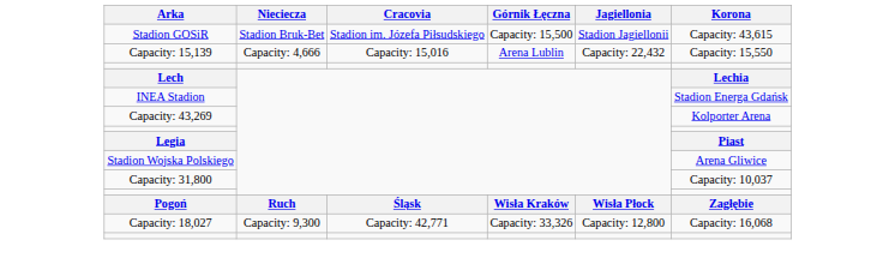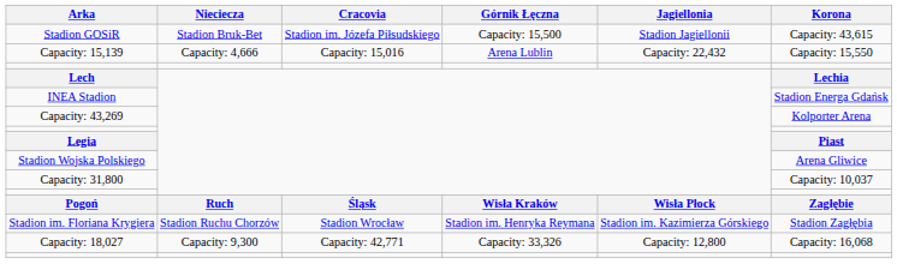 <table class="wikitable" style="text-align:center;margin:1em auto;">
 <tr>
 <th><a href='#'>Arka</a></th>
 <th><a href='#'>Nieciecza</a></th>
 <th><a href='#'>Cracovia</a></th>
 <th><a href='#'>Górnik Łęczna</a></th>
 <th><a href='#'>Jagiellonia</a></th>
 <th><a href='#'>Korona</a></th>
 </tr>
 <tr>
 <td><a href='#'>Stadion GOSiR</a></td>
 <td><a href='#'>Stadion Bruk-Bet</a></td>
 <td><a href='#'>Stadion im. Józefa Piłsudskiego</a></td>
 <td>Capacity: 15,500</td>
 <td><a href='#'>Stadion Jagiellonii</a></td>
 <td>Capacity: 43,615</td>
 </tr>
 <tr>
 <td>Capacity: 15,139</td>
 <td>Capacity: 4,666</td>
 <td>Capacity: 15,016</td>
 <td><a href='#'>Arena Lublin</a></td>
 <td>Capacity: 22,432</td>
 <td>Capacity: 15,550</td>
 </tr>
 <tr>
 <td></td>
 <td></td>
 <td></td>
 <td></td>
 <td></td>
 <td></td>
 </tr>
 <tr>
 <th><a href='#'>Lech</a></th>
 <td rowspan="8" colspan="4"><br></td>
 <th><a href='#'>Lechia</a></th>
 </tr>
 <tr>
 <td><a href='#'>INEA Stadion</a></td>
 <td><a href='#'>Stadion Energa Gdańsk</a></td>
 </tr>
 <tr>
 <td>Capacity: 43,269</td>
 <td><a href='#'>Kolporter Arena</a></td>
 </tr>
 <tr>
 <td></td>
 <td></td>
 </tr>
 <tr>
 <th><a href='#'>Legia</a></th>
 <th><a href='#'>Piast</a></th>
 </tr>
 <tr>
 <td><a href='#'>Stadion Wojska Polskiego</a></td>
 <td><a href='#'>Arena Gliwice</a></td>
 </tr>
 <tr>
 <td>Capacity: 31,800</td>
 <td>Capacity: 10,037</td>
 </tr>
 <tr>
 <td></td>
 <td></td>
 </tr>
 <tr>
 <th><a href='#'>Pogoń</a></th>
 <th><a href='#'>Ruch</a></th>
 <th><a href='#'>Śląsk</a></th>
 <th><a href='#'>Wisła Kraków</a></th>
 <th><a href='#'>Wisła Płock</a></th>
 <th><a href='#'>Zagłębie</a></th>
 </tr>
 <tr>
+<td><a href='#'>Stadion im. Floriana Krygiera</a></td>
+<td><a href='#'>Stadion Ruchu Chorzów</a></td>
+<td><a href='#'>Stadion Wrocław</a></td>
+<td><a href='#'>Stadion im. Henryka Reymana</a></td>
+<td><a href='#'>Stadion im. Kazimierza Górskiego</a></td>
+<td><a href='#'>Stadion Zagłębia</a></td>
+</tr>
+<tr>
 <td>Capacity: 18,027</td>
 <td>Capacity: 9,300</td>
 <td>Capacity: 42,771</td>
 <td>Capacity: 33,326</td>
 <td>Capacity: 12,800</td>
 <td>Capacity: 16,068</td>
 </tr>
 <tr>
 <td></td>
 <td></td>
 <td></td>
 <td></td>
 <td></td>
 <td></td>
 </tr>
 </table>
